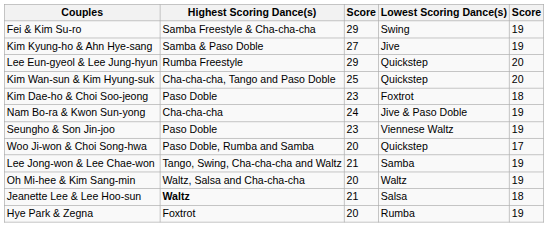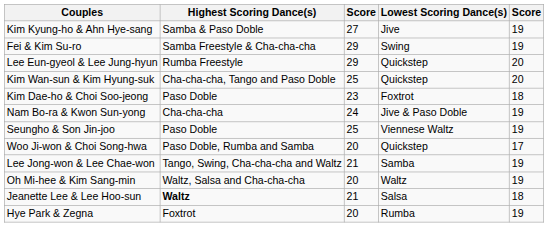 <table class="wikitable">
 <tr>
 <th>Couples</th>
 <th>Highest Scoring Dance(s)</th>
 <th>Score</th>
 <th>Lowest Scoring Dance(s)</th>
 <th>Score</th>
 </tr>
 <tr>
+<td>Kim Kyung-ho & Ahn Hye-sang</td>
+<td>Samba & Paso Doble</td>
+<td>27</td>
+<td>Jive</td>
+<td>19</td>
+</tr>
+<tr>
 <td>Fei & Kim Su-ro</td>
 <td>Samba Freestyle & Cha-cha-cha</td>
 <td>29</td>
 <td>Swing</td>
-<td>19</td>
-</tr>
-<tr>
-<td>Kim Kyung-ho & Ahn Hye-sang</td>
-<td>Samba & Paso Doble</td>
-<td>27</td>
-<td>Jive</td>
 <td>19</td>
 </tr>
 <tr>
 <td>Lee Eun-gyeol & Lee Jung-hyun</td>
 <td>Rumba Freestyle</td>
 <td>29</td>
 <td>Quickstep</td>
 <td>20</td>
 </tr>
 <tr>
 <td>Kim Wan-sun & Kim Hyung-suk</td>
 <td>Cha-cha-cha, Tango and Paso Doble</td>
 <td>25</td>
 <td>Quickstep</td>
 <td>20</td>
 </tr>
 <tr>
 <td>Kim Dae-ho & Choi Soo-jeong</td>
 <td>Paso Doble</td>
 <td>23</td>
 <td>Foxtrot</td>
 <td>18</td>
 </tr>
 <tr>
 <td>Nam Bo-ra & Kwon Sun-yong</td>
 <td>Cha-cha-cha</td>
 <td>24</td>
 <td>Jive & Paso Doble</td>
 <td>19</td>
 </tr>
 <tr>
 <td>Seungho & Son Jin-joo</td>
 <td>Paso Doble</td>
-<td>23</td>
+<td>25</td>
 <td>Viennese Waltz</td>
 <td>19</td>
 </tr>
 <tr>
 <td>Woo Ji-won & Choi Song-hwa</td>
 <td>Paso Doble, Rumba and Samba</td>
 <td>20</td>
 <td>Quickstep</td>
 <td>17</td>
 </tr>
 <tr>
 <td>Lee Jong-won & Lee Chae-won</td>
 <td>Tango, Swing, Cha-cha-cha and Waltz</td>
 <td>21</td>
 <td>Samba</td>
 <td>19</td>
 </tr>
 <tr>
 <td>Oh Mi-hee & Kim Sang-min</td>
 <td>Waltz, Salsa and Cha-cha-cha</td>
 <td>20</td>
 <td>Waltz</td>
 <td>19</td>
 </tr>
 <tr>
 <td>Jeanette Lee & Lee Hoo-sun</td>
 <td><strong>Waltz</strong></td>
 <td>21</td>
 <td>Salsa</td>
 <td>18</td>
 </tr>
 <tr>
 <td>Hye Park & Zegna</td>
 <td>Foxtrot</td>
 <td>20</td>
 <td>Rumba</td>
 <td>19</td>
 </tr>
 </table>
